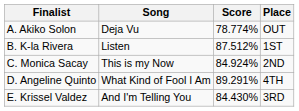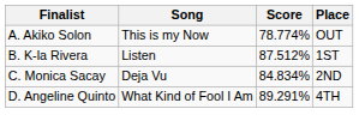 <table class="wikitable">
 <tr>
 <th>Finalist</th>
 <th>Song</th>
 <th>Score</th>
 <th>Place</th>
 </tr>
 <tr>
 <td>A. Akiko Solon</td>
-<td>Deja Vu</td>
+<td>This is my Now</td>
 <td>78.774%</td>
 <td>OUT</td>
 </tr>
 <tr>
 <td>B. K-la Rivera</td>
 <td>Listen</td>
 <td>87.512%</td>
 <td>1ST</td>
 </tr>
 <tr>
 <td>C. Monica Sacay</td>
-<td>This is my Now</td>
-<td>84.924%</td>
+<td>Deja Vu</td>
+<td>84.834%</td>
 <td>2ND</td>
 </tr>
 <tr>
 <td>D. Angeline Quinto</td>
 <td>What Kind of Fool I Am</td>
 <td>89.291%</td>
 <td>4TH</td>
 </tr>
-<tr>
-<td>E. Krissel Valdez</td>
-<td>And I'm Telling You</td>
-<td>84.430%</td>
-<td>3RD</td>
-</tr>
 </table>
